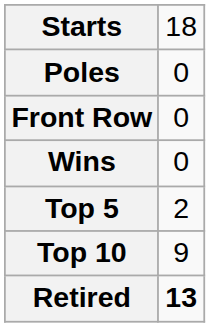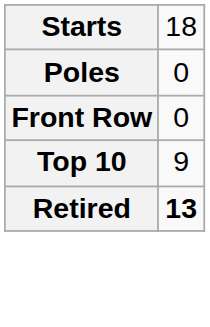 <table class="wikitable" style="text-align:center">
 <tr>
 <th>Starts</th>
 <td>18</td>
 </tr>
 <tr>
 <th>Poles</th>
 <td>0</td>
 </tr>
 <tr>
 <th>Front Row</th>
 <td>0</td>
 </tr>
 <tr>
-<th>Wins</th>
-<td>0</td>
-</tr>
-<tr>
-<th>Top 5</th>
-<td>2</td>
-</tr>
-<tr>
 <th>Top 10</th>
 <td>9</td>
 </tr>
 <tr>
 <th>Retired</th>
 <td><strong>13</strong></td>
 </tr>
 </table>
